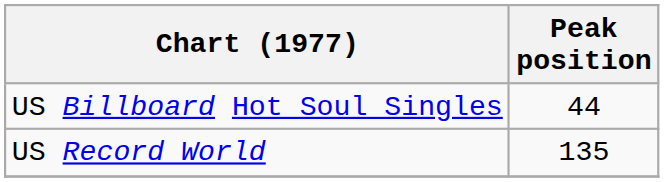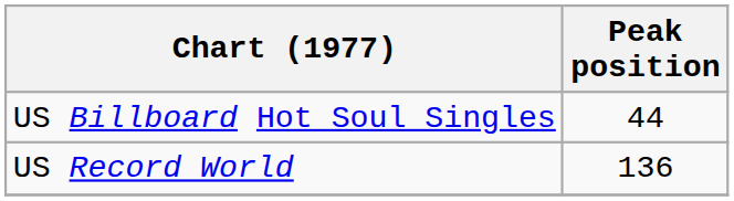 <table class="wikitable">
 <tr>
 <th>Chart (1977)</th>
 <th>Peak<br>position</th>
 </tr>
 <tr>
 <td>US <em><a href='#'>Billboard</a></em> <a href='#'>Hot Soul Singles</a></td>
 <td style="text-align:center;">44</td>
 </tr>
 <tr>
 <td>US <em><a href='#'>Record World</a></em> </td>
-<td style="text-align:center;">135</td>
+<td style="text-align:center;">136</td>
 </tr>
 <tr>
 </tr>
 </table>
